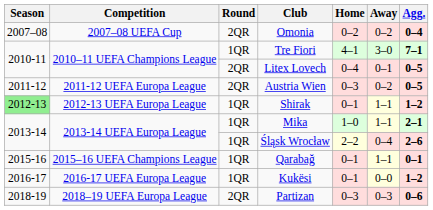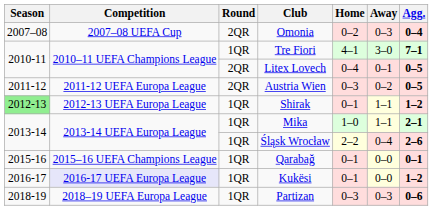 <table class="wikitable" style="text-align:center">
 <tr>
 <th>Season</th>
 <th>Competition</th>
 <th>Round</th>
 <th>Club</th>
 <th>Home</th>
 <th>Away</th>
 <th><a href='#'>Agg.</a></th>
 </tr>
 <tr>
 <td>2007–08</td>
 <td><a href='#'>2007–08 UEFA Cup</a></td>
 <td>2QR</td>
 <td> <a href='#'>Omonia</a></td>
 <td bgcolor="#fdd">0–2</td>
-<td bgcolor="#fdd">0–2</td>
+<td bgcolor="#fdd">0–3</td>
 <td bgcolor="#fdd"><strong>0–4</strong></td>
 </tr>
 <tr>
 <td rowspan="2">2010-11</td>
 <td rowspan="2"><a href='#'>2010–11 UEFA Champions League</a></td>
 <td>1QR</td>
 <td> <a href='#'>Tre Fiori</a></td>
 <td bgcolor="#dfd">4–1</td>
 <td bgcolor="#dfd">3–0</td>
 <td bgcolor="#dfd"><strong>7–1</strong></td>
 </tr>
 <tr>
 <td>2QR</td>
 <td> <a href='#'>Litex Lovech</a></td>
 <td bgcolor="#fdd">0–4</td>
 <td bgcolor="#fdd">0–1</td>
 <td bgcolor="#fdd"><strong>0–5</strong></td>
 </tr>
 <tr>
 <td>2011-12</td>
 <td><a href='#'>2011-12 UEFA Europa League</a></td>
 <td>2QR</td>
 <td> <a href='#'>Austria Wien</a></td>
 <td bgcolor="#fdd">0–3</td>
 <td bgcolor="#fdd">0–2</td>
 <td bgcolor="#fdd"><strong>0–5</strong></td>
 </tr>
 <tr>
 <td style="background: lightgreen;">2012-13</td>
 <td><a href='#'>2012-13 UEFA Europa League</a></td>
 <td>1QR</td>
 <td> <a href='#'>Shirak</a></td>
 <td bgcolor="#fdd">0–1</td>
 <td bgcolor="#ffd">1–1</td>
 <td bgcolor="#fdd"><strong>1–2</strong></td>
 </tr>
 <tr>
 <td rowspan="2">2013-14</td>
 <td rowspan="2"><a href='#'>2013-14 UEFA Europa League</a></td>
 <td>1QR</td>
 <td> <a href='#'>Mika</a></td>
 <td bgcolor="#dfd">1–0</td>
 <td bgcolor="#ffd">1–1</td>
 <td bgcolor="#dfd"><strong>2–1</strong></td>
 </tr>
 <tr>
 <td>1QR</td>
 <td> <a href='#'>Śląsk Wrocław</a></td>
 <td bgcolor="#ffd">2–2</td>
 <td bgcolor="#fdd">0–4</td>
 <td bgcolor="#fdd"><strong>2–6</strong></td>
 </tr>
 <tr>
 <td>2015-16</td>
 <td><a href='#'>2015–16 UEFA Champions League</a></td>
 <td>1QR</td>
 <td> <a href='#'>Qarabağ</a></td>
 <td bgcolor="#fdd">0–1</td>
-<td bgcolor="#ffd">1–1</td>
+<td bgcolor="#ffd">0–0</td>
 <td bgcolor="#fdd"><strong>0–1</strong></td>
 </tr>
 <tr>
 <td>2016-17</td>
-<td><a href='#'>2016-17 UEFA Europa League</a></td>
+<td style="background: lavender;"><a href='#'>2016-17 UEFA Europa League</a></td>
 <td>1QR</td>
 <td> <a href='#'>Kukësi</a></td>
 <td bgcolor="#fdd">0–1</td>
 <td bgcolor="#ffd">0–0</td>
 <td bgcolor="#fdd"><strong>1–2</strong></td>
 </tr>
 <tr>
 <td>2018-19</td>
 <td><a href='#'>2018–19 UEFA Europa League</a></td>
-<td>2QR</td>
+<td>1QR</td>
 <td> <a href='#'>Partizan</a></td>
 <td bgcolor="#fdd">0–3</td>
 <td bgcolor="#fdd">0–3</td>
 <td bgcolor="#fdd"><strong>0–6</strong></td>
 </tr>
 </table>
